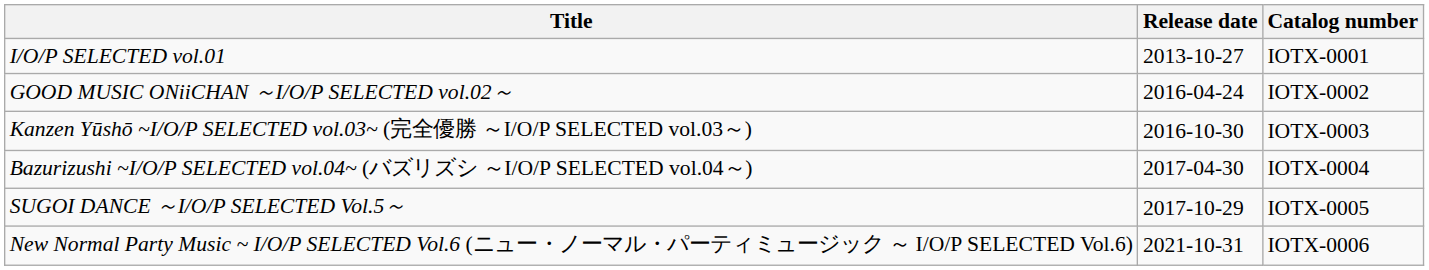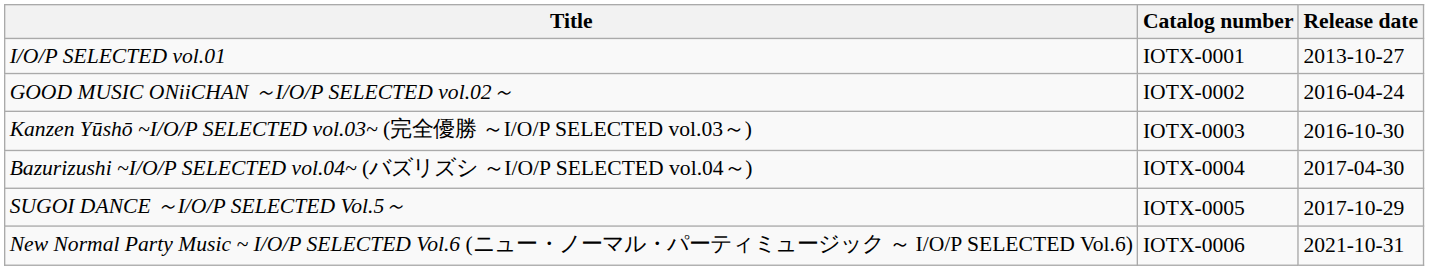 <table class="wikitable">
 <tr>
 <th>Title</th>
+<th>Catalog number</th>
 <th>Release date</th>
-<th>Catalog number</th>
 </tr>
 <tr>
 <td><em>I/O/P SELECTED vol.01</em></td>
+<td>IOTX-0001</td>
 <td>2013-10-27</td>
-<td>IOTX-0001</td>
 </tr>
 <tr>
 <td><em>GOOD MUSIC ONiiCHAN ～I/O/P SELECTED vol.02～</em></td>
+<td>IOTX-0002</td>
 <td>2016-04-24</td>
-<td>IOTX-0002</td>
 </tr>
 <tr>
 <td><em>Kanzen Yūshō ~I/O/P SELECTED vol.03~</em> (完全優勝 ～I/O/P SELECTED vol.03～)</td>
+<td>IOTX-0003</td>
 <td>2016-10-30</td>
-<td>IOTX-0003</td>
 </tr>
 <tr>
 <td><em>Bazurizushi ~I/O/P SELECTED vol.04~</em> (バズリズシ ～I/O/P SELECTED vol.04～)</td>
+<td>IOTX-0004</td>
 <td>2017-04-30</td>
-<td>IOTX-0004</td>
 </tr>
 <tr>
 <td><em>SUGOI DANCE ～I/O/P SELECTED Vol.5～</em></td>
+<td>IOTX-0005</td>
 <td>2017-10-29</td>
-<td>IOTX-0005</td>
 </tr>
 <tr>
 <td><em>New Normal Party Music ~ I/O/P SELECTED Vol.6</em> (ニュー・ノーマル・パーティミュージック ～ I/O/P SELECTED Vol.6)</td>
+<td>IOTX-0006</td>
 <td>2021-10-31</td>
-<td>IOTX-0006</td>
 </tr>
 </table>
